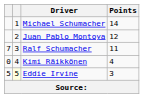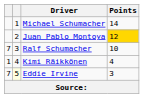 <table class="wikitable" style="font-size: 85%;">
 <tr>
 <th></th>
 <th></th>
 <th>Driver</th>
 <th>Points</th>
 </tr>
 <tr>
 <td></td>
 <td align="center">1</td>
 <td> <a href='#'>Michael Schumacher</a></td>
 <td>14</td>
 </tr>
 <tr>
 <td></td>
 <td align="center">2</td>
 <td> <a href='#'>Juan Pablo Montoya</a></td>
-<td>12</td>
+<td style="background: gold;">12</td>
 </tr>
 <tr>
 <td> 7</td>
 <td align="center">3</td>
 <td> <a href='#'>Ralf Schumacher</a></td>
-<td>11</td>
+<td>10</td>
 </tr>
 <tr>
-<td> 0</td>
+<td> 1</td>
 <td align="center">4</td>
 <td> <a href='#'>Kimi Räikkönen</a></td>
 <td>4</td>
 </tr>
 <tr>
-<td> 5</td>
+<td> 7</td>
 <td align="center" style="background: lightyellow;">5</td>
 <td> <a href='#'>Eddie Irvine</a></td>
 <td>3</td>
 </tr>
 <tr>
 <th colspan=4>Source: </th>
 </tr>
 </table>
